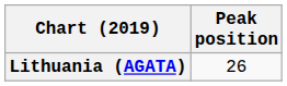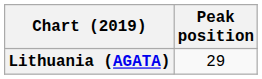 <table class="wikitable plainrowheaders" style="text-align:center">
 <tr>
 <th scope="col">Chart (2019)</th>
 <th scope="col">Peak<br>position</th>
 </tr>
 <tr>
 <th scope="row">Lithuania (<a href='#'>AGATA</a>)</th>
-<td>26</td>
+<td>29</td>
 </tr>
 </table>
